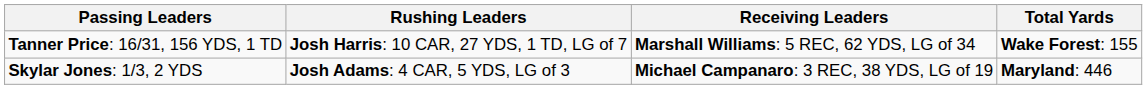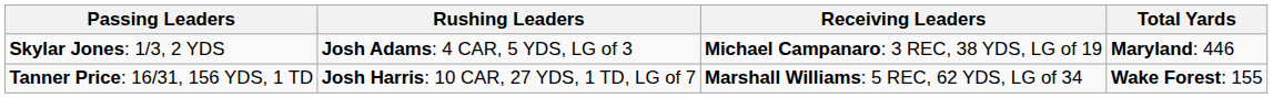 <table class="wikitable">
 <tr>
 <th>Passing Leaders</th>
 <th>Rushing Leaders</th>
 <th>Receiving Leaders</th>
 <th>Total Yards</th>
 </tr>
 <tr>
+<td><strong>Skylar Jones</strong>: 1/3, 2 YDS</td>
+<td><strong>Josh Adams</strong>: 4 CAR, 5 YDS, LG of 3</td>
+<td><strong>Michael Campanaro</strong>: 3 REC, 38 YDS, LG of 19</td>
+<td><strong>Maryland</strong>: 446</td>
+</tr>
+<tr>
 <td><strong>Tanner Price</strong>: 16/31, 156 YDS, 1 TD</td>
 <td><strong>Josh Harris</strong>: 10 CAR, 27 YDS, 1 TD, LG of 7</td>
 <td><strong>Marshall Williams</strong>: 5 REC, 62 YDS, LG of 34</td>
 <td><strong>Wake Forest</strong>: 155</td>
 </tr>
-<tr>
-<td><strong>Skylar Jones</strong>: 1/3, 2 YDS</td>
-<td><strong>Josh Adams</strong>: 4 CAR, 5 YDS, LG of 3</td>
-<td><strong>Michael Campanaro</strong>: 3 REC, 38 YDS, LG of 19</td>
-<td><strong>Maryland</strong>: 446</td>
-</tr>
 </table>
